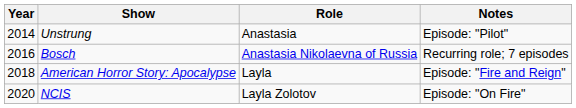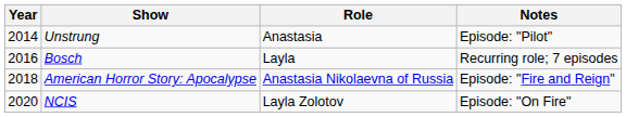 <table class="wikitable">
 <tr>
 <th>Year</th>
 <th>Show</th>
 <th>Role</th>
 <th>Notes</th>
 </tr>
 <tr>
 <td>2014</td>
 <td><em>Unstrung</em></td>
 <td>Anastasia</td>
 <td>Episode: "Pilot"</td>
 </tr>
 <tr>
 <td>2016</td>
 <td><em><a href='#'>Bosch</a></em></td>
-<td><a href='#'>Anastasia Nikolaevna of Russia</a></td>
+<td>Layla</td>
 <td>Recurring role; 7 episodes</td>
 </tr>
 <tr>
 <td>2018</td>
 <td><em><a href='#'>American Horror Story: Apocalypse</a></em></td>
-<td>Layla</td>
+<td><a href='#'>Anastasia Nikolaevna of Russia</a></td>
 <td>Episode: "<a href='#'>Fire and Reign</a>"</td>
 </tr>
 <tr>
 <td>2020</td>
 <td><em><a href='#'>NCIS</a></em></td>
 <td>Layla Zolotov</td>
 <td>Episode: "On Fire"</td>
 </tr>
 </table>
